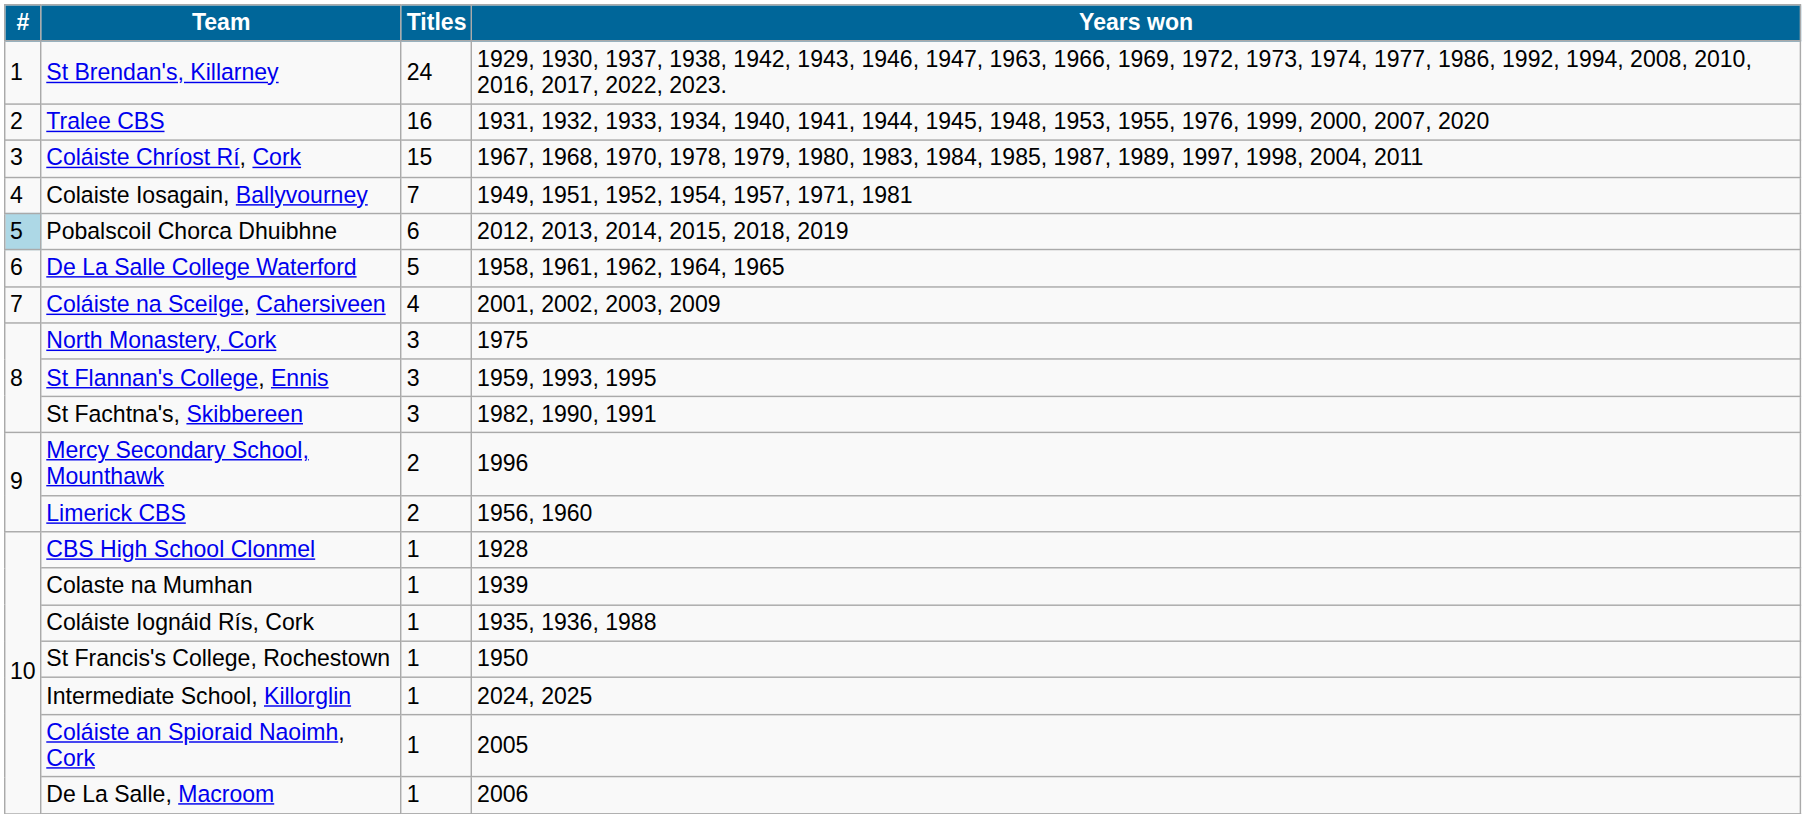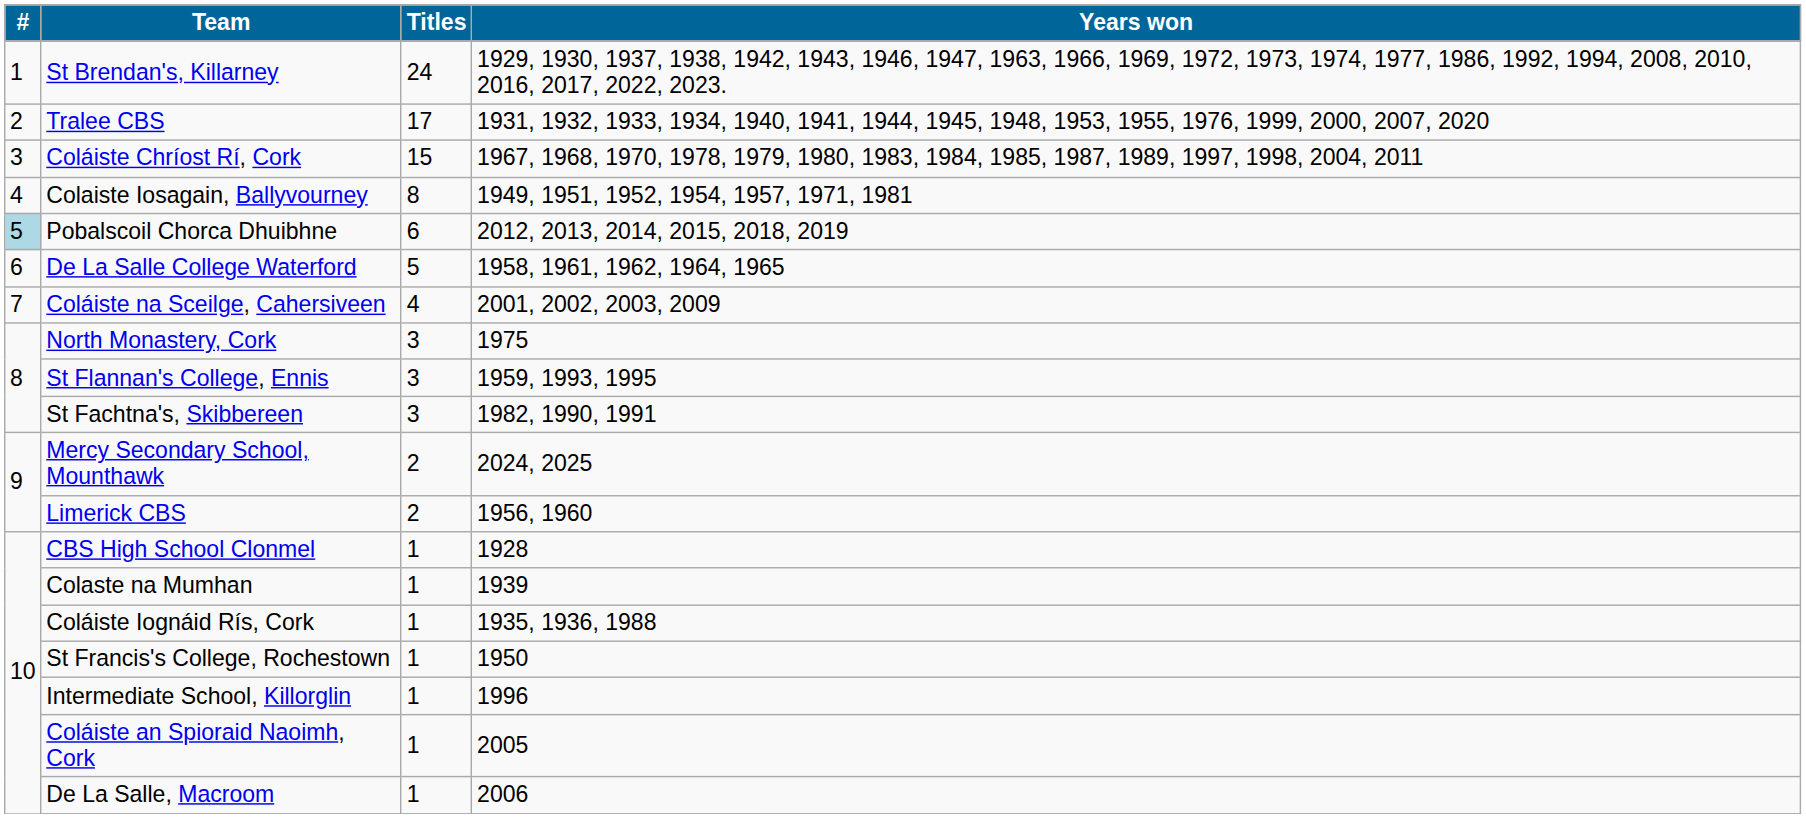 <table class="wikitable">
 <tr>
 <th style="background:#069; color:white;">#</th>
 <th style="background:#069; color:white;">Team</th>
 <th style="background:#069; color:white;">Titles</th>
 <th style="background:#069; color:white;">Years won</th>
 </tr>
 <tr>
 <td>1</td>
 <td><a href='#'>St Brendan's, Killarney</a></td>
 <td>24</td>
 <td>1929, 1930, 1937, 1938, 1942, 1943, 1946, 1947, 1963, 1966, 1969, 1972, 1973, 1974, 1977, 1986, 1992, 1994, 2008, 2010, 2016, 2017, 2022, 2023.</td>
 </tr>
 <tr>
 <td>2</td>
 <td><a href='#'>Tralee CBS</a></td>
-<td>16</td>
+<td>17</td>
 <td>1931, 1932, 1933, 1934, 1940, 1941, 1944, 1945, 1948, 1953, 1955, 1976, 1999, 2000, 2007, 2020</td>
 </tr>
 <tr>
 <td>3</td>
 <td><a href='#'>Coláiste Chríost Rí</a>, <a href='#'>Cork</a></td>
 <td>15</td>
 <td>1967, 1968, 1970, 1978, 1979, 1980, 1983, 1984, 1985, 1987, 1989, 1997, 1998, 2004, 2011</td>
 </tr>
 <tr>
 <td>4</td>
 <td>Colaiste Iosagain, <a href='#'>Ballyvourney</a></td>
-<td>7</td>
+<td>8</td>
 <td>1949, 1951, 1952, 1954, 1957, 1971, 1981</td>
 </tr>
 <tr>
 <td style="background: lightblue;">5</td>
 <td>Pobalscoil Chorca Dhuibhne</td>
 <td>6</td>
 <td>2012, 2013, 2014, 2015, 2018, 2019</td>
 </tr>
 <tr>
 <td>6</td>
 <td><a href='#'>De La Salle College Waterford</a></td>
 <td>5</td>
 <td>1958, 1961, 1962, 1964, 1965</td>
 </tr>
 <tr>
 <td>7</td>
 <td><a href='#'>Coláiste na Sceilge</a>, <a href='#'>Cahersiveen</a></td>
 <td>4</td>
 <td>2001, 2002, 2003, 2009</td>
 </tr>
 <tr>
 <td rowspan=3>8</td>
 <td><a href='#'>North Monastery, Cork</a></td>
 <td>3</td>
 <td>1975</td>
 </tr>
 <tr>
 <td><a href='#'>St Flannan's College</a>, <a href='#'>Ennis</a></td>
 <td>3</td>
 <td>1959, 1993, 1995</td>
 </tr>
 <tr>
 <td>St Fachtna's, <a href='#'>Skibbereen</a></td>
 <td>3</td>
 <td>1982, 1990, 1991</td>
 </tr>
 <tr>
 <td rowspan=2>9</td>
 <td><a href='#'>Mercy Secondary School, Mounthawk</a></td>
 <td>2</td>
-<td>1996</td>
+<td>2024, 2025</td>
 </tr>
 <tr>
 <td><a href='#'>Limerick CBS</a></td>
 <td>2</td>
 <td>1956, 1960</td>
 </tr>
 <tr>
 <td rowspan=8>10</td>
 <td><a href='#'>CBS High School Clonmel</a></td>
 <td>1</td>
 <td>1928</td>
 </tr>
 <tr>
 <td>Colaste na Mumhan</td>
 <td>1</td>
 <td>1939</td>
 </tr>
 <tr>
 <td>Coláiste Iognáid Rís, Cork</td>
 <td>1</td>
 <td>1935, 1936, 1988</td>
 </tr>
 <tr>
 <td>St Francis's College, Rochestown</td>
 <td>1</td>
 <td>1950</td>
 </tr>
 <tr>
 <td>Intermediate School, <a href='#'>Killorglin</a></td>
 <td>1</td>
-<td>2024, 2025</td>
+<td>1996</td>
 </tr>
 <tr>
 <td><a href='#'>Coláiste an Spioraid Naoimh</a>, <a href='#'>Cork</a></td>
 <td>1</td>
 <td>2005</td>
 </tr>
 <tr>
 <td>De La Salle, <a href='#'>Macroom</a></td>
 <td>1</td>
 <td>2006</td>
 </tr>
 <tr>
 </tr>
 </table>
